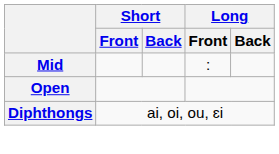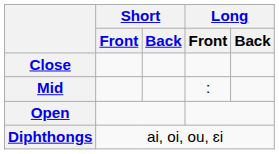 <table class="wikitable" style="text-align:center;">
 <tr>
 <th rowspan="2"></th>
 <th colspan="2"><a href='#'>Short</a></th>
 <th colspan="2"><a href='#'>Long</a></th>
 </tr>
 <tr>
 <th><a href='#'>Front</a></th>
 <th><a href='#'>Back</a></th>
 <th>Front</th>
 <th>Back</th>
+</tr>
+<tr>
+<th><a href='#'>Close</a></th>
+<td></td>
+<td></td>
+<td></td>
+<td></td>
 </tr>
 <tr>
 <th><a href='#'>Mid</a></th>
 <td></td>
 <td></td>
 <td>:</td>
 <td></td>
 </tr>
 <tr>
 <th><a href='#'>Open</a></th>
 <td colspan="2"></td>
 <td colspan="2"></td>
 </tr>
 <tr>
 <th><a href='#'>Diphthongs</a></th>
 <td colspan="4">ai, oi, ou, ɛi</td>
 </tr>
 </table>
